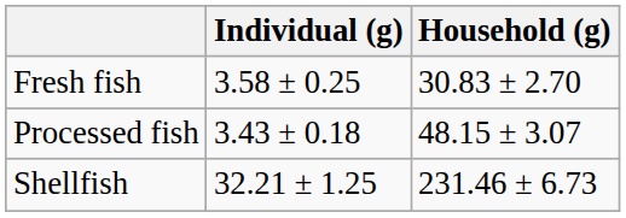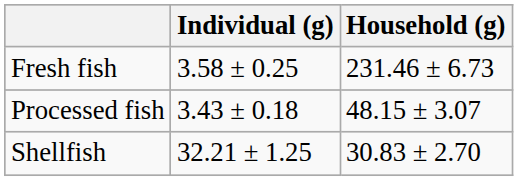 <table class="wikitable floatright">
 <tr>
 <th></th>
 <th>Individual (g)</th>
 <th>Household (g)</th>
 </tr>
 <tr>
 <td>Fresh fish</td>
 <td>3.58 ± 0.25</td>
-<td>30.83 ± 2.70</td>
+<td>231.46 ± 6.73</td>
 </tr>
 <tr>
 <td>Processed fish</td>
 <td>3.43 ± 0.18</td>
 <td>48.15 ± 3.07</td>
 </tr>
 <tr>
 <td>Shellfish</td>
 <td>32.21 ± 1.25</td>
-<td>231.46 ± 6.73</td>
+<td>30.83 ± 2.70</td>
 </tr>
 </table>
